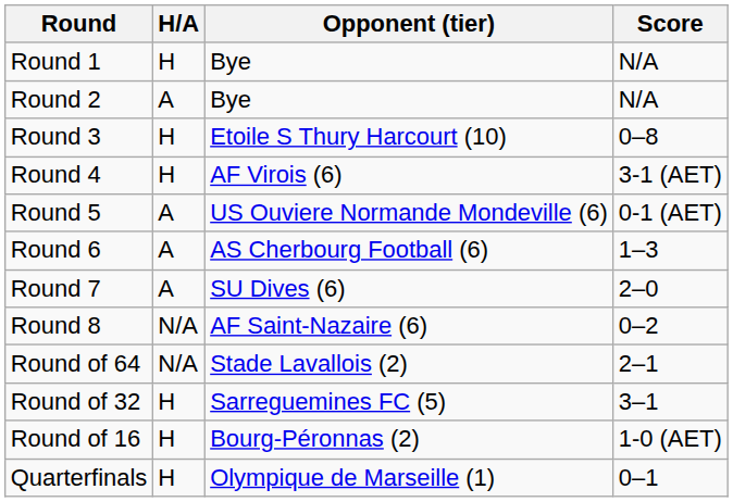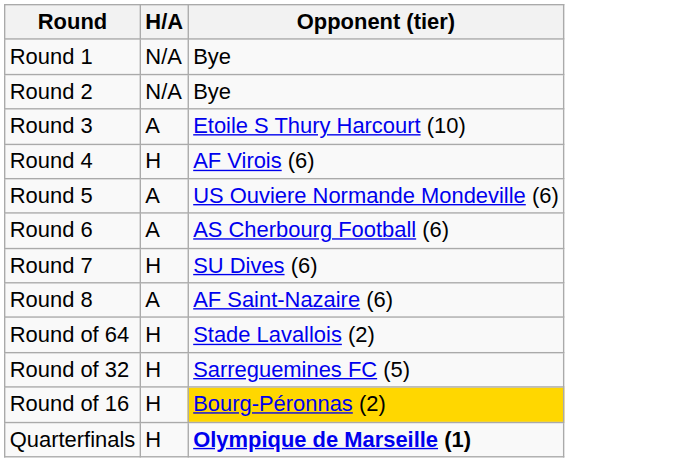 <table class="wikitable" id="foo">
 <tr>
 <th>Round</th>
 <th>H/A</th>
 <th>Opponent (tier)</th>
-<th>Score</th>
 </tr>
 <tr>
 <td>Round 1</td>
-<td>H</td>
+<td>N/A</td>
 <td>Bye</td>
-<td>N/A</td>
 </tr>
 <tr>
 <td>Round 2</td>
-<td>A</td>
+<td>N/A</td>
 <td>Bye</td>
-<td>N/A</td>
 </tr>
 <tr>
 <td>Round 3</td>
-<td>H</td>
+<td>A</td>
 <td><a href='#'>Etoile S Thury Harcourt</a> (10)</td>
-<td>0–8</td>
 </tr>
 <tr>
 <td>Round 4</td>
 <td>H</td>
 <td><a href='#'>AF Virois</a> (6)</td>
-<td>3-1 (AET)</td>
 </tr>
 <tr>
 <td>Round 5</td>
 <td>A</td>
 <td><a href='#'>US Ouviere Normande Mondeville</a> (6)</td>
-<td>0-1 (AET)</td>
 </tr>
 <tr>
 <td>Round 6</td>
 <td>A</td>
 <td><a href='#'>AS Cherbourg Football</a> (6)</td>
-<td>1–3</td>
 </tr>
 <tr>
 <td>Round 7</td>
-<td>A</td>
+<td>H</td>
 <td><a href='#'>SU Dives</a> (6)</td>
-<td>2–0</td>
 </tr>
 <tr>
 <td>Round 8</td>
-<td>N/A</td>
+<td>A</td>
 <td><a href='#'>AF Saint-Nazaire</a> (6)</td>
-<td>0–2</td>
 </tr>
 <tr>
 <td>Round of 64</td>
-<td>N/A</td>
+<td>H</td>
 <td><a href='#'>Stade Lavallois</a> (2)</td>
-<td>2–1</td>
 </tr>
 <tr>
 <td>Round of 32</td>
 <td>H</td>
 <td><a href='#'>Sarreguemines FC</a> (5)</td>
-<td>3–1</td>
 </tr>
 <tr>
 <td>Round of 16</td>
 <td>H</td>
-<td><a href='#'>Bourg-Péronnas</a> (2)</td>
-<td>1-0 (AET)</td>
+<td style="background: gold;"><a href='#'>Bourg-Péronnas</a> (2)</td>
 </tr>
 <tr>
 <td>Quarterfinals</td>
 <td>H</td>
-<td><a href='#'>Olympique de Marseille</a> (1)</td>
-<td>0–1</td>
+<td><strong><a href='#'>Olympique de Marseille</a> (1)</strong></td>
 </tr>
 </table>
